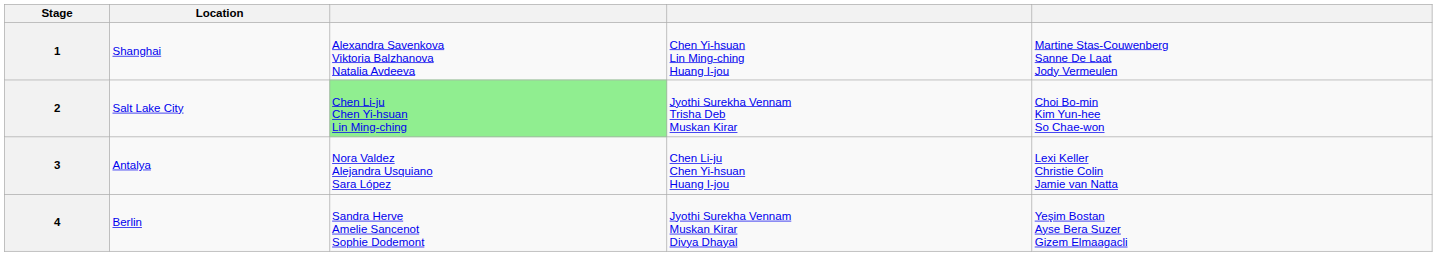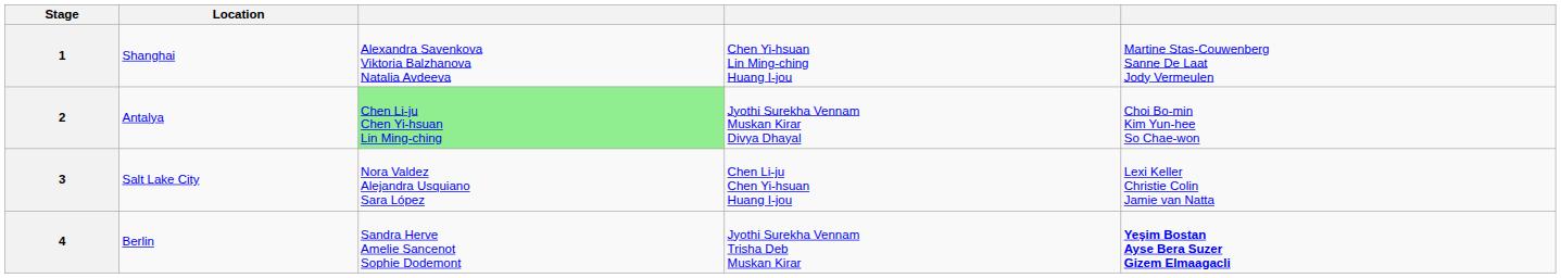 <table class="wikitable" style="width:100%">
 <tr>
 <th>Stage</th>
 <th>Location</th>
 <th></th>
 <th></th>
 <th></th>
 </tr>
 <tr>
 <th>1</th>
 <td> <a href='#'>Shanghai</a></td>
 <td> <br> <a href='#'>Alexandra Savenkova</a> <br> <a href='#'>Viktoria Balzhanova</a> <br> <a href='#'>Natalia Avdeeva</a></td>
 <td> <br> <a href='#'>Chen Yi-hsuan</a> <br> <a href='#'>Lin Ming-ching</a> <br> <a href='#'>Huang I-jou</a></td>
 <td> <br> <a href='#'>Martine Stas-Couwenberg</a> <br> <a href='#'>Sanne De Laat</a> <br> <a href='#'>Jody Vermeulen</a></td>
 </tr>
 <tr>
 <th>2</th>
-<td> <a href='#'>Salt Lake City</a></td>
+<td> <a href='#'>Antalya</a></td>
 <td style="background: lightgreen;"> <br> <a href='#'>Chen Li-ju</a> <br> <a href='#'>Chen Yi-hsuan</a> <br> <a href='#'>Lin Ming-ching</a></td>
-<td> <br> <a href='#'>Jyothi Surekha Vennam</a> <br> <a href='#'>Trisha Deb</a> <br> <a href='#'>Muskan Kirar</a></td>
+<td> <br> <a href='#'>Jyothi Surekha Vennam</a> <br> <a href='#'>Muskan Kirar</a> <br> <a href='#'>Divya Dhayal</a></td>
 <td> <br> <a href='#'>Choi Bo-min</a> <br> <a href='#'>Kim Yun-hee</a> <br> <a href='#'>So Chae-won</a></td>
 </tr>
 <tr>
 <th>3</th>
-<td> <a href='#'>Antalya</a></td>
+<td> <a href='#'>Salt Lake City</a></td>
 <td> <br> <a href='#'>Nora Valdez</a> <br> <a href='#'>Alejandra Usquiano</a> <br> <a href='#'>Sara López</a></td>
 <td> <br> <a href='#'>Chen Li-ju</a> <br> <a href='#'>Chen Yi-hsuan</a> <br> <a href='#'>Huang I-jou</a></td>
 <td> <br> <a href='#'>Lexi Keller</a> <br> <a href='#'>Christie Colin</a> <br> <a href='#'>Jamie van Natta</a></td>
 </tr>
 <tr>
 <th>4</th>
 <td> <a href='#'>Berlin</a></td>
 <td> <br> <a href='#'>Sandra Herve</a> <br> <a href='#'>Amelie Sancenot</a> <br> <a href='#'>Sophie Dodemont</a></td>
-<td> <br> <a href='#'>Jyothi Surekha Vennam</a> <br> <a href='#'>Muskan Kirar</a> <br> <a href='#'>Divya Dhayal</a></td>
-<td> <br> <a href='#'>Yeşim Bostan</a> <br> <a href='#'>Ayse Bera Suzer</a> <br> <a href='#'>Gizem Elmaagacli</a></td>
+<td> <br> <a href='#'>Jyothi Surekha Vennam</a> <br> <a href='#'>Trisha Deb</a> <br> <a href='#'>Muskan Kirar</a></td>
+<td><strong> <br> <a href='#'>Yeşim Bostan</a> <br> <a href='#'>Ayse Bera Suzer</a> <br> <a href='#'>Gizem Elmaagacli</a></strong></td>
 </tr>
 </table>
